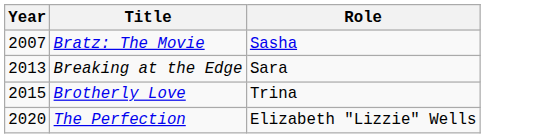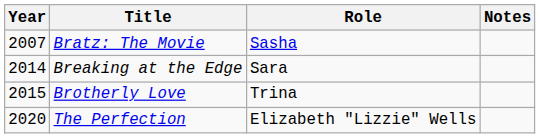 <table class="wikitable sortable">
 <tr>
 <th>Year</th>
 <th>Title</th>
 <th>Role</th>
+<th class="unsortable">Notes</th>
 </tr>
 <tr>
 <td>2007</td>
 <td><em><a href='#'>Bratz: The Movie</a></em></td>
 <td><a href='#'>Sasha</a></td>
+<td></td>
 </tr>
 <tr>
-<td>2013</td>
+<td>2014</td>
 <td><em>Breaking at the Edge</em></td>
 <td>Sara</td>
+<td></td>
 </tr>
 <tr>
 <td>2015</td>
 <td><em><a href='#'>Brotherly Love</a></em></td>
 <td>Trina</td>
+<td></td>
 </tr>
 <tr>
 <td>2020</td>
 <td><em><a href='#'>The Perfection</a></em></td>
 <td>Elizabeth "Lizzie" Wells</td>
+<td></td>
 </tr>
 </table>
